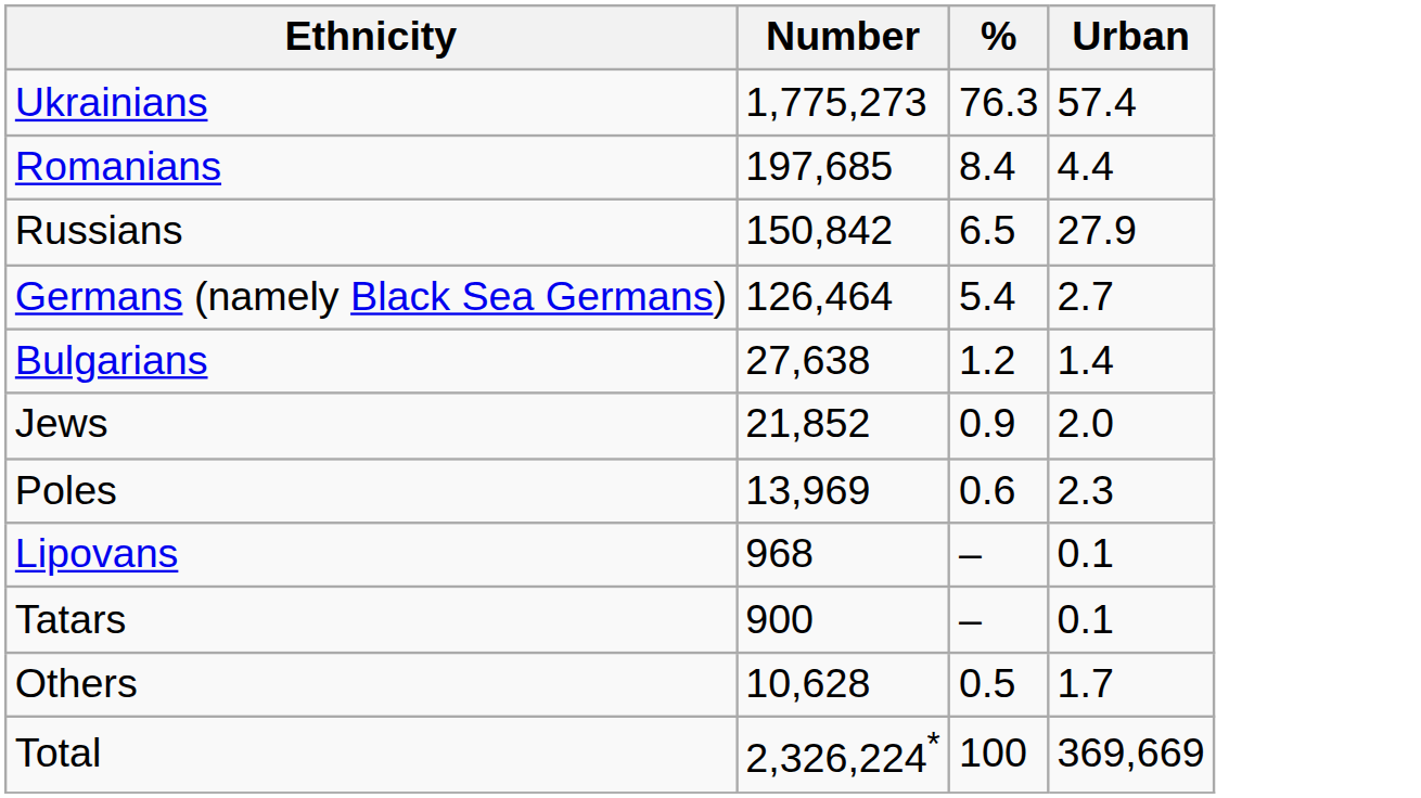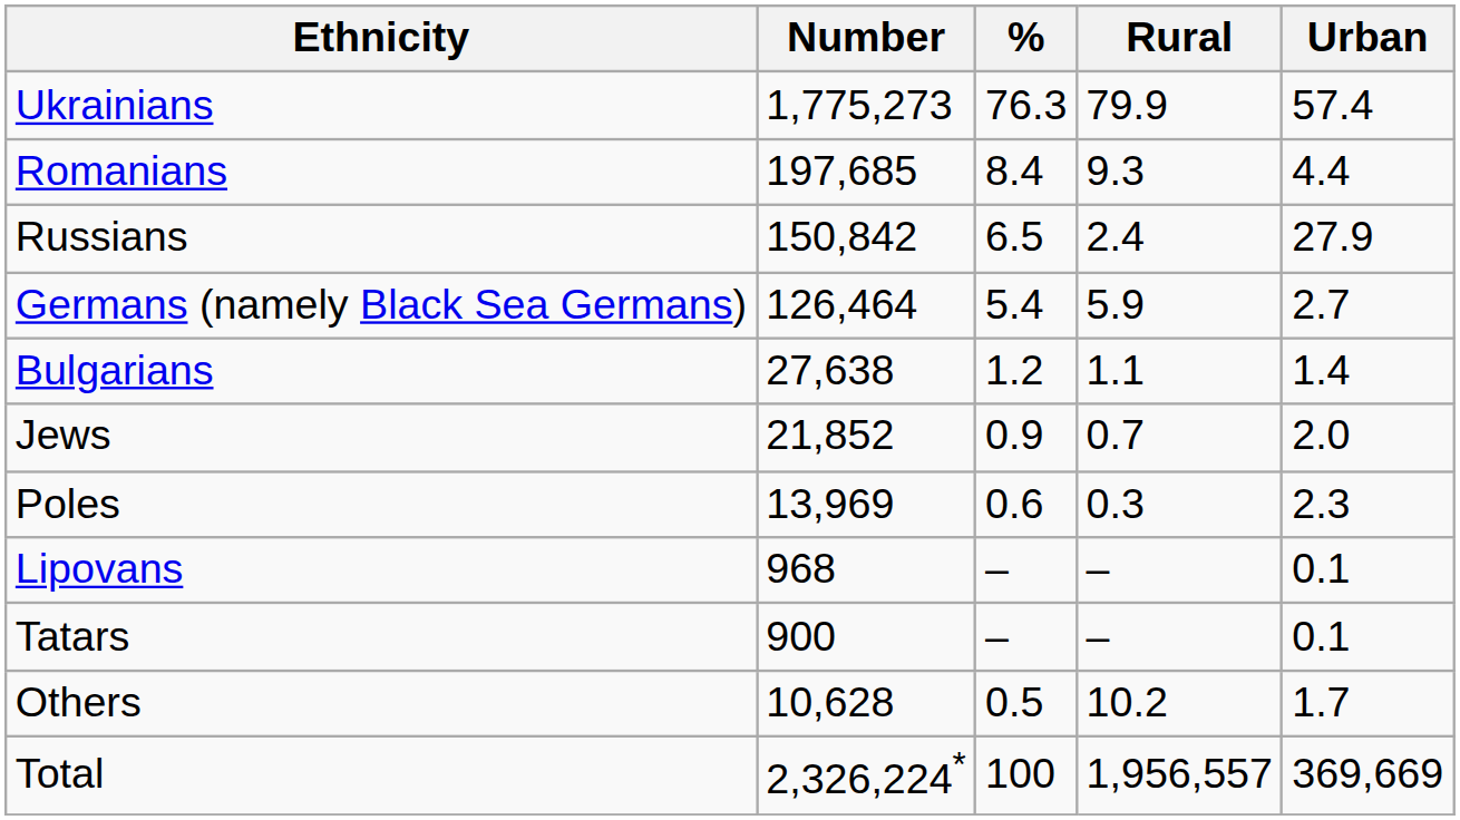 <table class="wikitable">
 <tr>
 <th>Ethnicity</th>
 <th>Number</th>
 <th>%</th>
+<th>Rural</th>
 <th>Urban</th>
 </tr>
 <tr>
 <td><a href='#'>Ukrainians</a></td>
 <td>1,775,273</td>
 <td>76.3</td>
+<td>79.9</td>
 <td>57.4</td>
 </tr>
 <tr>
 <td><a href='#'>Romanians</a></td>
 <td>197,685</td>
 <td>8.4</td>
+<td>9.3</td>
 <td>4.4</td>
 </tr>
 <tr>
 <td>Russians</td>
 <td>150,842</td>
 <td>6.5</td>
+<td>2.4</td>
 <td>27.9</td>
 </tr>
 <tr>
 <td><a href='#'>Germans</a> (namely <a href='#'>Black Sea Germans</a>)</td>
 <td>126,464</td>
 <td>5.4</td>
+<td>5.9</td>
 <td>2.7</td>
 </tr>
 <tr>
 <td><a href='#'>Bulgarians</a></td>
 <td>27,638</td>
 <td>1.2</td>
+<td>1.1</td>
 <td>1.4</td>
 </tr>
 <tr>
 <td>Jews</td>
 <td>21,852</td>
 <td>0.9</td>
+<td>0.7</td>
 <td>2.0</td>
 </tr>
 <tr>
 <td>Poles</td>
 <td>13,969</td>
 <td>0.6</td>
+<td>0.3</td>
 <td>2.3</td>
 </tr>
 <tr>
 <td><a href='#'>Lipovans</a></td>
 <td>968</td>
+<td>–</td>
 <td>–</td>
 <td>0.1</td>
 </tr>
 <tr>
 <td>Tatars</td>
 <td>900</td>
 <td>–</td>
+<td>–</td>
 <td>0.1</td>
 </tr>
 <tr>
 <td>Others</td>
 <td>10,628</td>
 <td>0.5</td>
+<td>10.2</td>
 <td>1.7</td>
 </tr>
 <tr>
 <td>Total</td>
 <td>2,326,224<sup>*</sup></td>
 <td>100</td>
+<td>1,956,557</td>
 <td>369,669</td>
 </tr>
 </table>
